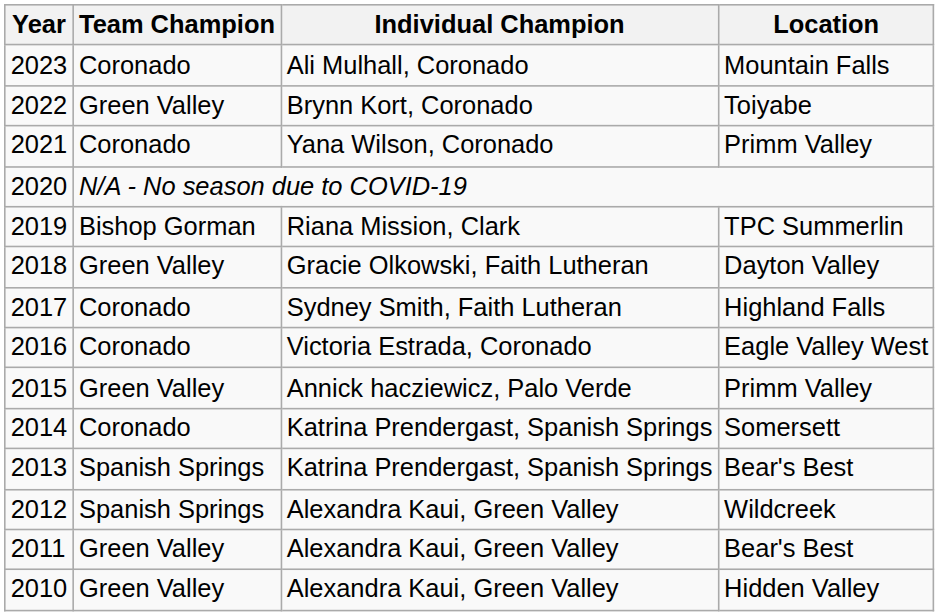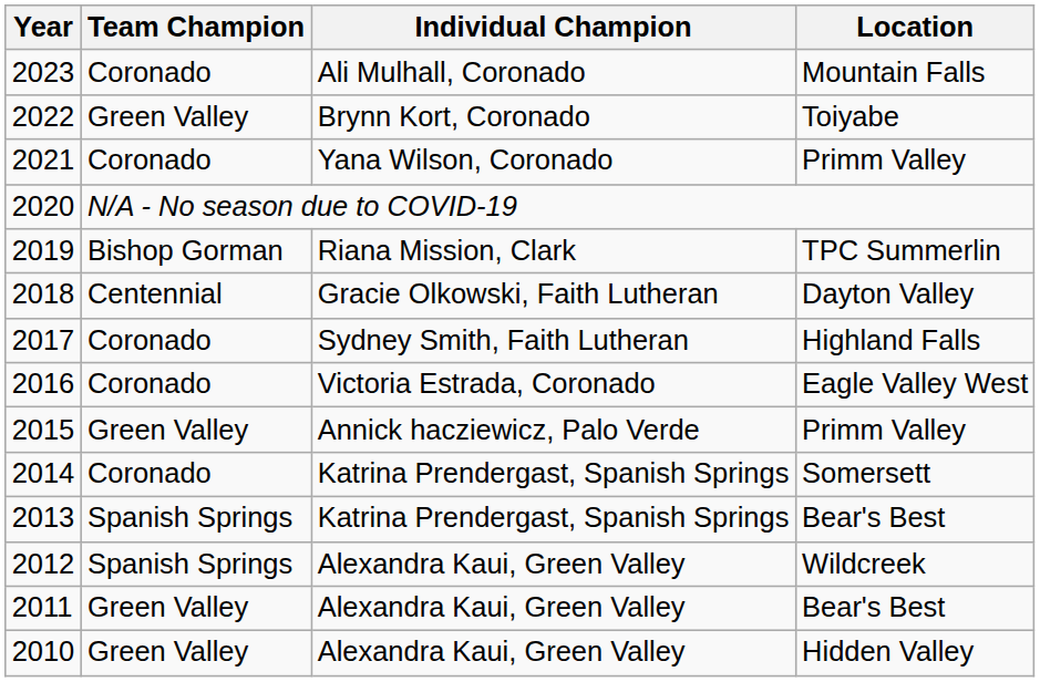 <table class="wikitable">
 <tr>
 <th>Year</th>
 <th>Team Champion</th>
 <th>Individual Champion</th>
 <th>Location</th>
 </tr>
 <tr>
 <td>2023</td>
 <td>Coronado</td>
 <td>Ali Mulhall, Coronado</td>
 <td>Mountain Falls</td>
 </tr>
 <tr>
 <td>2022</td>
 <td>Green Valley</td>
 <td>Brynn Kort, Coronado</td>
 <td>Toiyabe</td>
 </tr>
 <tr>
 <td>2021</td>
 <td>Coronado</td>
 <td>Yana Wilson, Coronado</td>
 <td>Primm Valley</td>
 </tr>
 <tr>
 <td>2020</td>
 <td colspan="3"><em>N/A - No season due to COVID-19</em></td>
 </tr>
 <tr>
 <td>2019</td>
 <td>Bishop Gorman</td>
 <td>Riana Mission, Clark</td>
 <td>TPC Summerlin</td>
 </tr>
 <tr>
 <td>2018</td>
-<td>Green Valley</td>
+<td>Centennial</td>
 <td>Gracie Olkowski, Faith Lutheran</td>
 <td>Dayton Valley</td>
 </tr>
 <tr>
 <td>2017</td>
 <td>Coronado</td>
 <td>Sydney Smith, Faith Lutheran</td>
 <td>Highland Falls</td>
 </tr>
 <tr>
 <td>2016</td>
 <td>Coronado</td>
 <td>Victoria Estrada, Coronado</td>
 <td>Eagle Valley West</td>
 </tr>
 <tr>
 <td>2015</td>
 <td>Green Valley</td>
 <td>Annick hacziewicz, Palo Verde</td>
 <td>Primm Valley</td>
 </tr>
 <tr>
 <td>2014</td>
 <td>Coronado</td>
 <td>Katrina Prendergast, Spanish Springs</td>
 <td>Somersett</td>
 </tr>
 <tr>
 <td>2013</td>
 <td>Spanish Springs</td>
 <td>Katrina Prendergast, Spanish Springs</td>
 <td>Bear's Best</td>
 </tr>
 <tr>
 <td>2012</td>
 <td>Spanish Springs</td>
 <td>Alexandra Kaui, Green Valley</td>
 <td>Wildcreek</td>
 </tr>
 <tr>
 <td>2011</td>
 <td>Green Valley</td>
 <td>Alexandra Kaui, Green Valley</td>
 <td>Bear's Best</td>
 </tr>
 <tr>
 <td>2010</td>
 <td>Green Valley</td>
 <td>Alexandra Kaui, Green Valley</td>
 <td>Hidden Valley</td>
 </tr>
 </table>
